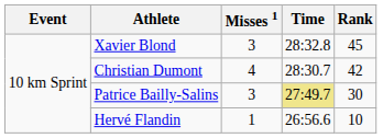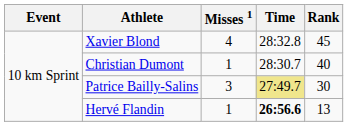 <table class="wikitable" style="font-size:90%">
 <tr>
 <th>Event</th>
 <th>Athlete</th>
 <th>Misses <sup>1</sup></th>
 <th>Time</th>
 <th>Rank</th>
 </tr>
 <tr>
 <td rowspan="4">10 km Sprint</td>
 <td><a href='#'>Xavier Blond</a></td>
-<td align="center">3</td>
+<td align="center">4</td>
 <td align="center">28:32.8</td>
 <td align="center">45</td>
 </tr>
 <tr>
 <td><a href='#'>Christian Dumont</a></td>
-<td align="center">4</td>
+<td align="center">1</td>
 <td align="center">28:30.7</td>
-<td align="center">42</td>
+<td align="center">40</td>
 </tr>
 <tr>
 <td><a href='#'>Patrice Bailly-Salins</a></td>
 <td align="center">3</td>
 <td align="center" style="background: khaki;">27:49.7</td>
 <td align="center">30</td>
 </tr>
 <tr>
 <td><a href='#'>Hervé Flandin</a></td>
 <td align="center">1</td>
-<td align="center">26:56.6</td>
-<td align="center">10</td>
+<td align="center"><strong>26:56.6</strong></td>
+<td align="center">13</td>
 </tr>
 </table>
